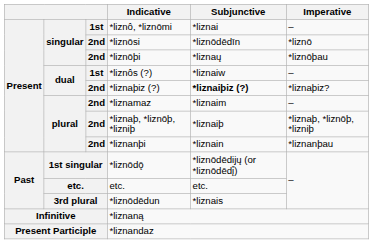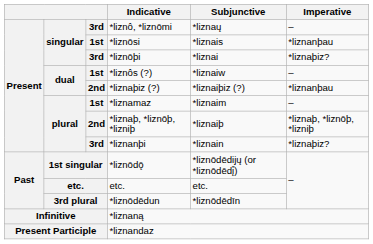 <table class="wikitable">
 <tr>
 <th colspan="3"></th>
 <th>Indicative</th>
 <th>Subjunctive</th>
 <th>Imperative</th>
 </tr>
 <tr>
 <th rowspan="8">Present</th>
 <th rowspan="3">singular</th>
-<th>1st</th>
+<th>3rd</th>
 <td>*liznô, *liznōmi</td>
-<td>*liznai</td>
+<td>*liznaų</td>
 <td>–</td>
 </tr>
 <tr>
-<th>2nd</th>
+<th>1st</th>
 <td>*liznōsi</td>
-<td>*liznōdēdīn</td>
-<td>*liznō</td>
+<td>*liznais</td>
+<td>*liznanþau</td>
 </tr>
 <tr>
-<th>2nd</th>
+<th>3rd</th>
 <td>*liznōþi</td>
-<td>*liznaų</td>
-<td>*liznōþau</td>
+<td>*liznai</td>
+<td>*liznaþiz?</td>
 </tr>
 <tr>
 <th rowspan="2">dual</th>
 <th>1st</th>
 <td>*liznôs (?)</td>
 <td>*liznaiw</td>
 <td>–</td>
 </tr>
 <tr>
 <th>2nd</th>
 <td>*liznaþiz (?)</td>
-<td><strong>*liznaiþiz (?)</strong></td>
-<td>*liznaþiz?</td>
+<td>*liznaiþiz (?)</td>
+<td>*liznanþau</td>
 </tr>
 <tr>
 <th rowspan="3">plural</th>
-<th>2nd</th>
+<th>1st</th>
 <td>*liznamaz</td>
 <td>*liznaim</td>
 <td>–</td>
 </tr>
 <tr>
 <th>2nd</th>
 <td>*liznaþ, *liznōþ, *lizniþ</td>
 <td>*liznaiþ</td>
 <td>*liznaþ, *liznōþ, *lizniþ</td>
 </tr>
 <tr>
-<th>2nd</th>
+<th>3rd</th>
 <td>*liznanþi</td>
 <td>*liznain</td>
-<td>*liznanþau</td>
+<td>*liznaþiz?</td>
 </tr>
 <tr>
 <th rowspan="3">Past</th>
 <th colspan="2">1st singular</th>
 <td>*liznōdǭ</td>
 <td>*liznōdēdijų (or *liznōdēdį̄)</td>
 <td rowspan=3>–</td>
 </tr>
 <tr>
 <th colspan="2">etc.</th>
 <td>etc.</td>
 <td>etc.</td>
 </tr>
 <tr>
 <th colspan="2">3rd plural</th>
 <td>*liznōdēdun</td>
-<td>*liznais</td>
+<td>*liznōdēdīn</td>
 </tr>
 <tr>
 <th colspan="3">Infinitive</th>
 <td colspan="3">*liznaną</td>
 </tr>
 <tr>
 <th colspan="3">Present Participle</th>
 <td colspan="3">*liznandaz</td>
 </tr>
 </table>
